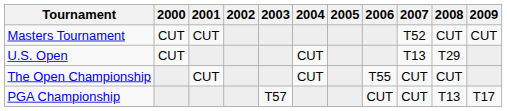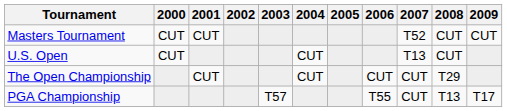 <table class="wikitable" style="font-size:95%;text-align:center;">
 <tr>
 <th>Tournament</th>
 <th>2000</th>
 <th>2001</th>
 <th>2002</th>
 <th>2003</th>
 <th>2004</th>
 <th>2005</th>
 <th>2006</th>
 <th>2007</th>
 <th>2008</th>
 <th>2009</th>
 </tr>
 <tr>
 <td align=left><a href='#'>Masters Tournament</a></td>
 <td>CUT</td>
 <td>CUT</td>
 <td style="background:#eeeeee;"></td>
 <td style="background:#eeeeee;"></td>
 <td style="background:#eeeeee;"></td>
 <td style="background:#eeeeee;"></td>
 <td style="background:#eeeeee;"></td>
 <td>T52</td>
 <td>CUT</td>
 <td>CUT</td>
 </tr>
 <tr>
 <td align=left><a href='#'>U.S. Open</a></td>
 <td>CUT</td>
 <td style="background:#eeeeee;"></td>
 <td style="background:#eeeeee;"></td>
 <td style="background:#eeeeee;"></td>
 <td>CUT</td>
 <td style="background:#eeeeee;"></td>
 <td style="background:#eeeeee;"></td>
 <td>T13</td>
-<td>T29</td>
+<td>CUT</td>
 <td style="background:#eeeeee;"></td>
 </tr>
 <tr>
 <td align=left><a href='#'>The Open Championship</a></td>
 <td style="background:#eeeeee;"></td>
 <td>CUT</td>
 <td style="background:#eeeeee;"></td>
 <td style="background:#eeeeee;"></td>
 <td>CUT</td>
 <td style="background:#eeeeee;"></td>
-<td>T55</td>
 <td>CUT</td>
 <td>CUT</td>
+<td>T29</td>
 <td style="background:#eeeeee;"></td>
 </tr>
 <tr>
 <td align=left><a href='#'>PGA Championship</a></td>
 <td style="background:#eeeeee;"></td>
 <td style="background:#eeeeee;"></td>
 <td style="background:#eeeeee;"></td>
 <td>T57</td>
 <td style="background:#eeeeee;"></td>
 <td style="background:#eeeeee;"></td>
-<td>CUT</td>
+<td>T55</td>
 <td>CUT</td>
 <td>T13</td>
 <td>T17</td>
 </tr>
 </table>
